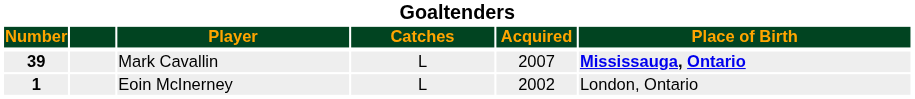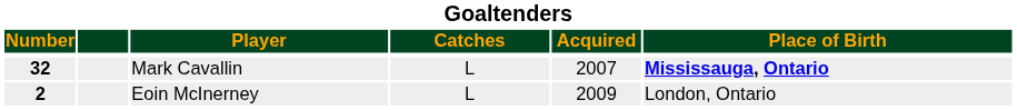 <table class="toccolours" style="width:100%">
 <tr>
 <th colspan=6><big>Goaltenders </big></th>
 </tr>
 <tr style="background:#014421; color:#FFA500">
 <th width=5%>Number</th>
 <th width=5%></th>
 <th !width=15%>Player</th>
 <th width=16%>Catches</th>
 <th width=9%>Acquired</th>
 <th width=37%>Place of Birth</th>
 </tr>
 <tr>
 </tr>
 <tr style="background:#eee">
-<td align=center><strong>39</strong></td>
+<td align=center><strong>32</strong></td>
 <td align=center></td>
 <td>Mark Cavallin</td>
 <td align=center>L</td>
 <td align=center>2007</td>
 <td><strong><a href='#'>Mississauga</a>, <a href='#'>Ontario</a></strong></td>
 </tr>
 <tr style="background:#eee">
-<td align=center><strong>1</strong></td>
+<td align=center><strong>2</strong></td>
 <td align=center></td>
 <td>Eoin McInerney</td>
 <td align=center>L</td>
-<td align=center>2002</td>
+<td align=center>2009</td>
 <td>London, Ontario</td>
 </tr>
 </table>
